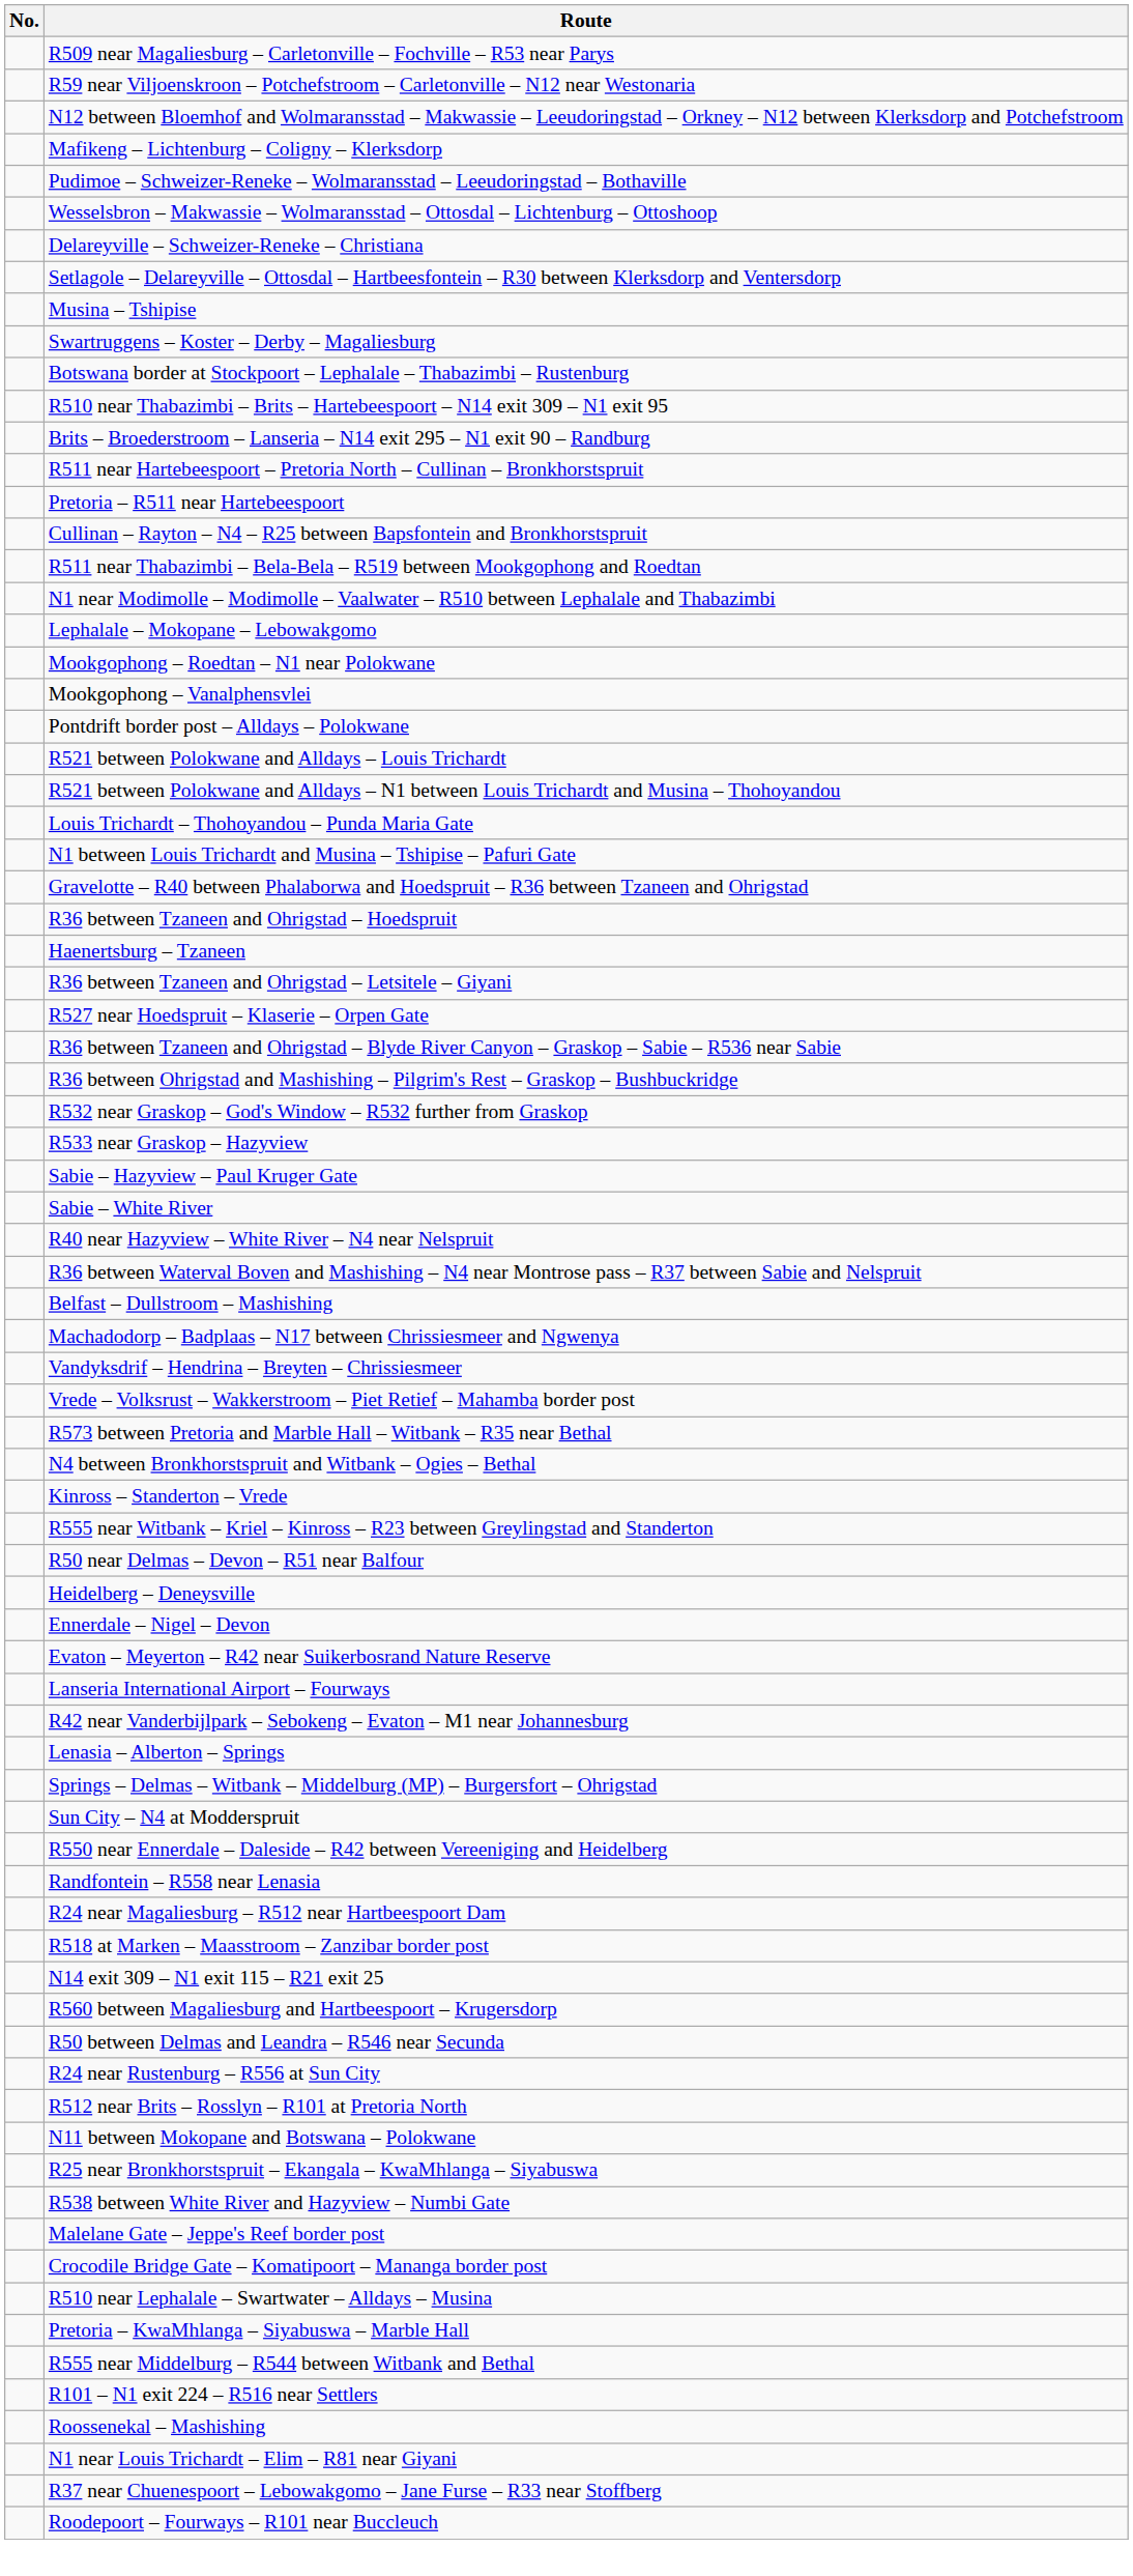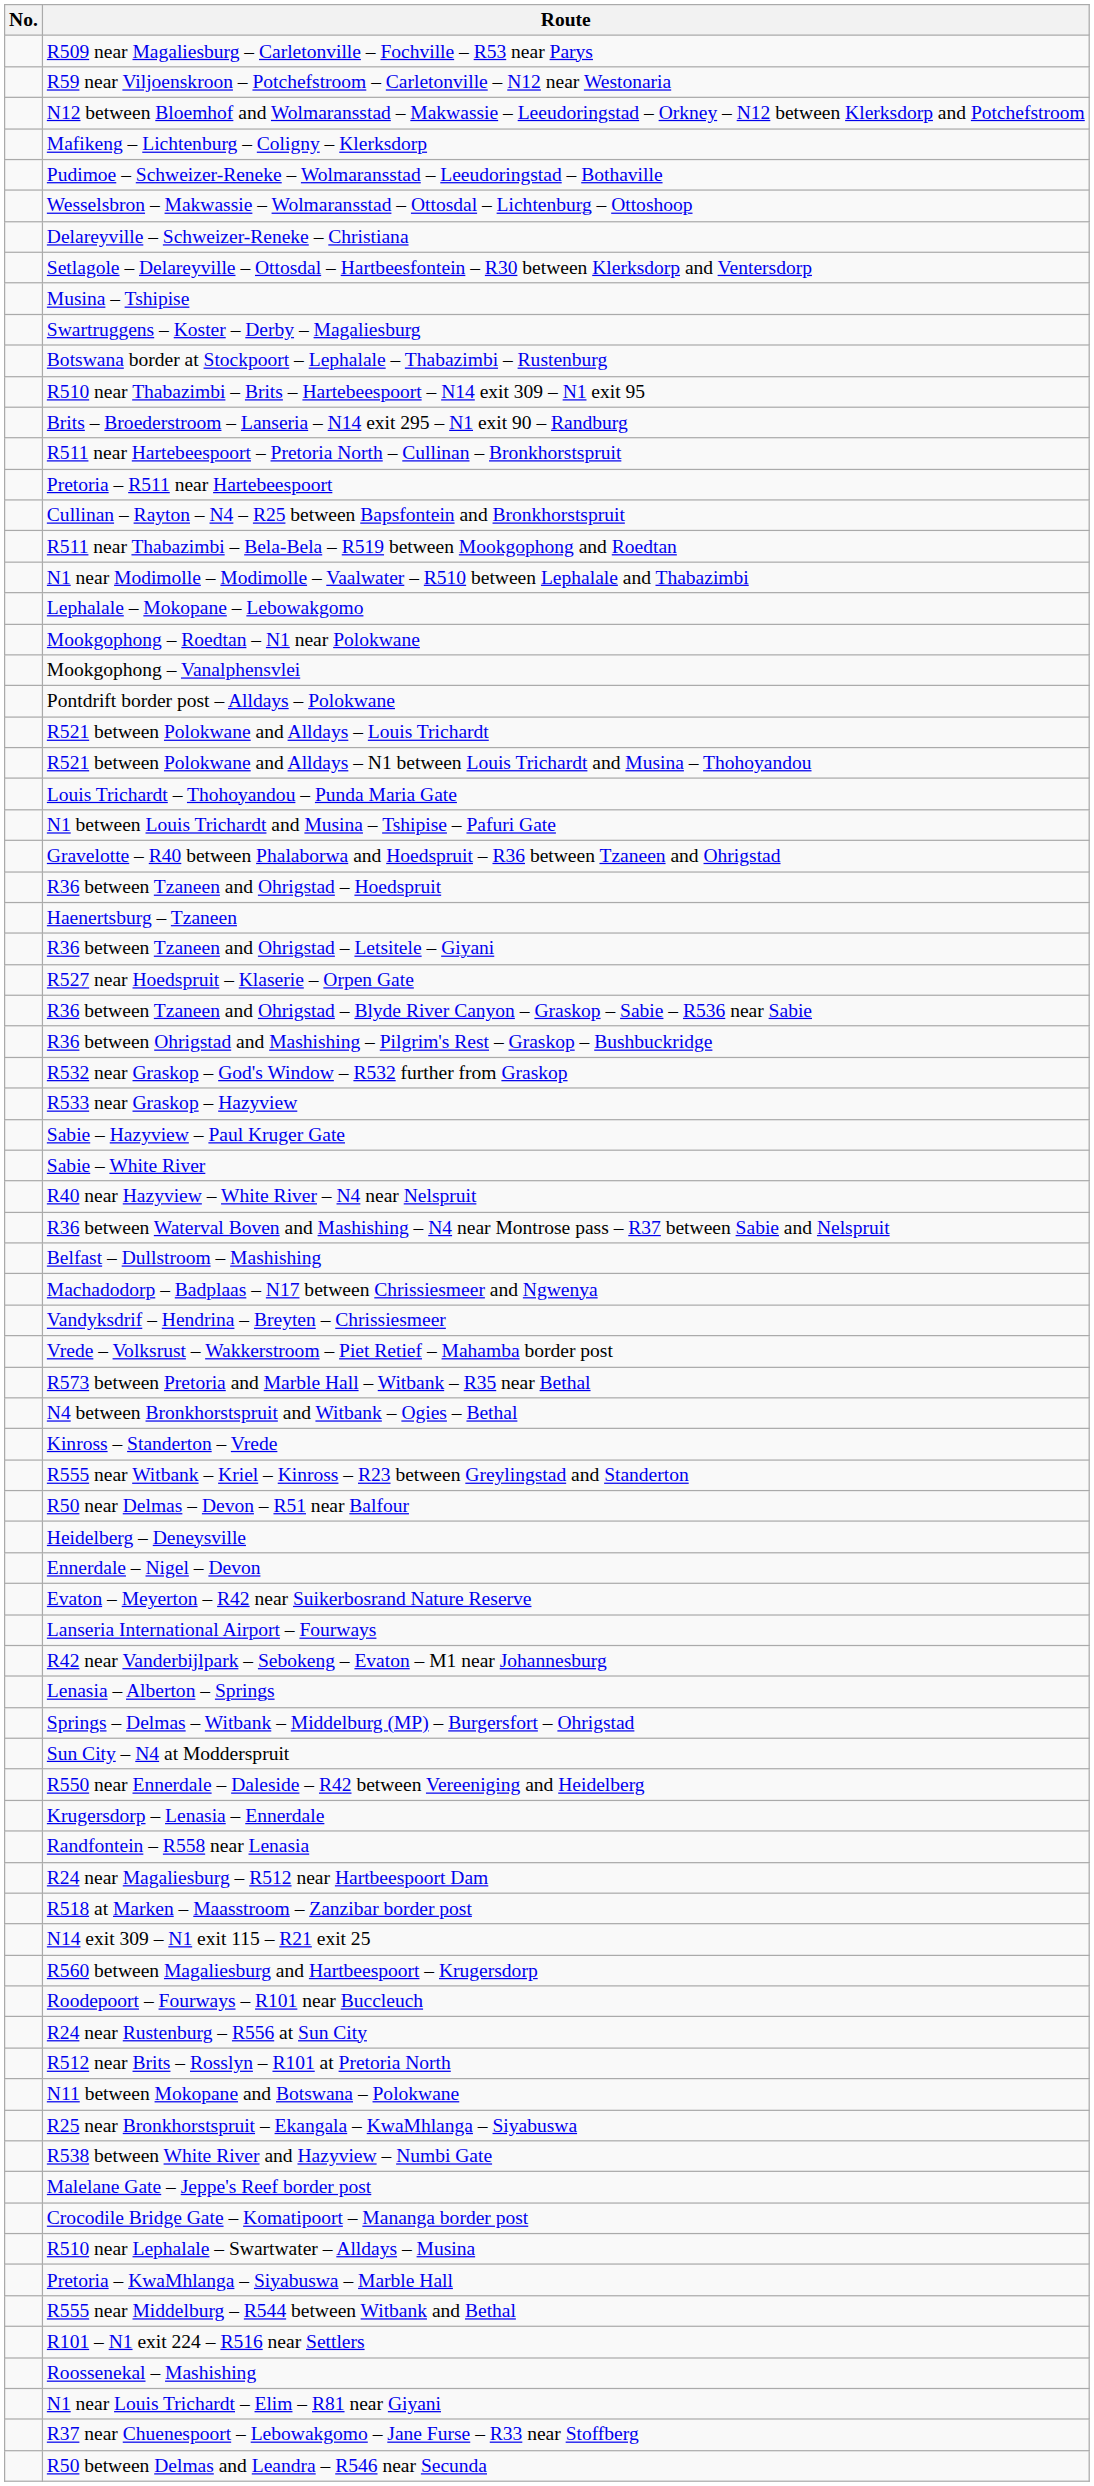 <table class="wikitable">
 <tr>
 <th>No.</th>
 <th>Route</th>
 </tr>
 <tr>
 <td></td>
 <td><a href='#'>R509</a> near <a href='#'>Magaliesburg</a> – <a href='#'>Carletonville</a> – <a href='#'>Fochville</a> – <a href='#'>R53</a> near <a href='#'>Parys</a></td>
 </tr>
 <tr>
 <td></td>
 <td><a href='#'>R59</a> near <a href='#'>Viljoenskroon</a> – <a href='#'>Potchefstroom</a> – <a href='#'>Carletonville</a> – <a href='#'>N12</a> near <a href='#'>Westonaria</a></td>
 </tr>
 <tr>
 <td></td>
 <td><a href='#'>N12</a> between <a href='#'>Bloemhof</a> and <a href='#'>Wolmaransstad</a> – <a href='#'>Makwassie</a> – <a href='#'>Leeudoringstad</a> – <a href='#'>Orkney</a> – <a href='#'>N12</a> between <a href='#'>Klerksdorp</a> and <a href='#'>Potchefstroom</a></td>
 </tr>
 <tr>
 <td></td>
 <td><a href='#'>Mafikeng</a> – <a href='#'>Lichtenburg</a> – <a href='#'>Coligny</a> – <a href='#'>Klerksdorp</a></td>
 </tr>
 <tr>
 <td></td>
 <td><a href='#'>Pudimoe</a> – <a href='#'>Schweizer-Reneke</a> – <a href='#'>Wolmaransstad</a> – <a href='#'>Leeudoringstad</a> – <a href='#'>Bothaville</a></td>
 </tr>
 <tr>
 <td></td>
 <td><a href='#'>Wesselsbron</a> – <a href='#'>Makwassie</a> – <a href='#'>Wolmaransstad</a> – <a href='#'>Ottosdal</a> – <a href='#'>Lichtenburg</a> – <a href='#'>Ottoshoop</a></td>
 </tr>
 <tr>
 <td></td>
 <td><a href='#'>Delareyville</a> – <a href='#'>Schweizer-Reneke</a> – <a href='#'>Christiana</a></td>
 </tr>
 <tr>
 <td></td>
 <td><a href='#'>Setlagole</a> – <a href='#'>Delareyville</a> – <a href='#'>Ottosdal</a> – <a href='#'>Hartbeesfontein</a> – <a href='#'>R30</a> between <a href='#'>Klerksdorp</a> and <a href='#'>Ventersdorp</a></td>
 </tr>
 <tr>
 <td></td>
 <td><a href='#'>Musina</a> – <a href='#'>Tshipise</a></td>
 </tr>
 <tr>
 <td></td>
 <td><a href='#'>Swartruggens</a> – <a href='#'>Koster</a> – <a href='#'>Derby</a> – <a href='#'>Magaliesburg</a></td>
 </tr>
 <tr>
 <td></td>
 <td><a href='#'>Botswana</a> border at <a href='#'>Stockpoort</a> – <a href='#'>Lephalale</a> – <a href='#'>Thabazimbi</a> – <a href='#'>Rustenburg</a></td>
 </tr>
 <tr>
 <td></td>
 <td><a href='#'>R510</a> near <a href='#'>Thabazimbi</a> – <a href='#'>Brits</a> – <a href='#'>Hartebeespoort</a> – <a href='#'>N14</a> exit 309 – <a href='#'>N1</a> exit 95</td>
 </tr>
 <tr>
 <td></td>
 <td><a href='#'>Brits</a> – <a href='#'>Broederstroom</a> – <a href='#'>Lanseria</a> – <a href='#'>N14</a> exit 295 – <a href='#'>N1</a> exit 90 – <a href='#'>Randburg</a></td>
 </tr>
 <tr>
 <td></td>
 <td><a href='#'>R511</a> near <a href='#'>Hartebeespoort</a> – <a href='#'>Pretoria North</a> – <a href='#'>Cullinan</a> – <a href='#'>Bronkhorstspruit</a></td>
 </tr>
 <tr>
 <td></td>
 <td><a href='#'>Pretoria</a> – <a href='#'>R511</a> near <a href='#'>Hartebeespoort</a></td>
 </tr>
 <tr>
 <td></td>
 <td><a href='#'>Cullinan</a> – <a href='#'>Rayton</a> – <a href='#'>N4</a> – <a href='#'>R25</a> between <a href='#'>Bapsfontein</a> and <a href='#'>Bronkhorstspruit</a></td>
 </tr>
 <tr>
 <td></td>
 <td><a href='#'>R511</a> near <a href='#'>Thabazimbi</a> – <a href='#'>Bela-Bela</a> – <a href='#'>R519</a> between <a href='#'>Mookgophong</a> and <a href='#'>Roedtan</a></td>
 </tr>
 <tr>
 <td></td>
 <td><a href='#'>N1</a> near <a href='#'>Modimolle</a> – <a href='#'>Modimolle</a> – <a href='#'>Vaalwater</a> – <a href='#'>R510</a> between <a href='#'>Lephalale</a> and <a href='#'>Thabazimbi</a></td>
 </tr>
 <tr>
 <td></td>
 <td><a href='#'>Lephalale</a> – <a href='#'>Mokopane</a> – <a href='#'>Lebowakgomo</a></td>
 </tr>
 <tr>
 <td></td>
 <td><a href='#'>Mookgophong</a> – <a href='#'>Roedtan</a> – <a href='#'>N1</a> near <a href='#'>Polokwane</a></td>
 </tr>
 <tr>
 <td></td>
 <td>Mookgophong – <a href='#'>Vanalphensvlei</a></td>
 </tr>
 <tr>
 <td></td>
 <td>Pontdrift border post – <a href='#'>Alldays</a> – <a href='#'>Polokwane</a></td>
 </tr>
 <tr>
 <td></td>
 <td><a href='#'>R521</a> between <a href='#'>Polokwane</a> and <a href='#'>Alldays</a> – <a href='#'>Louis Trichardt</a></td>
 </tr>
 <tr>
 <td></td>
 <td><a href='#'>R521</a> between <a href='#'>Polokwane</a> and <a href='#'>Alldays</a> – N1 between <a href='#'>Louis Trichardt</a> and <a href='#'>Musina</a> – <a href='#'>Thohoyandou</a></td>
 </tr>
 <tr>
 <td></td>
 <td><a href='#'>Louis Trichardt</a> – <a href='#'>Thohoyandou</a> – <a href='#'>Punda Maria Gate</a></td>
 </tr>
 <tr>
 <td></td>
 <td><a href='#'>N1</a> between <a href='#'>Louis Trichardt</a> and <a href='#'>Musina</a> – <a href='#'>Tshipise</a> – <a href='#'>Pafuri Gate</a></td>
 </tr>
 <tr>
 <td></td>
 <td><a href='#'>Gravelotte</a> – <a href='#'>R40</a> between <a href='#'>Phalaborwa</a> and <a href='#'>Hoedspruit</a> – <a href='#'>R36</a> between <a href='#'>Tzaneen</a> and <a href='#'>Ohrigstad</a></td>
 </tr>
 <tr>
 <td></td>
 <td><a href='#'>R36</a> between <a href='#'>Tzaneen</a> and <a href='#'>Ohrigstad</a> – <a href='#'>Hoedspruit</a></td>
 </tr>
 <tr>
 <td></td>
 <td><a href='#'>Haenertsburg</a> – <a href='#'>Tzaneen</a></td>
 </tr>
 <tr>
 <td></td>
 <td><a href='#'>R36</a> between <a href='#'>Tzaneen</a> and <a href='#'>Ohrigstad</a> – <a href='#'>Letsitele</a> – <a href='#'>Giyani</a></td>
 </tr>
 <tr>
 <td></td>
 <td><a href='#'>R527</a> near <a href='#'>Hoedspruit</a> – <a href='#'>Klaserie</a> – <a href='#'>Orpen Gate</a></td>
 </tr>
 <tr>
 <td></td>
 <td><a href='#'>R36</a> between <a href='#'>Tzaneen</a> and <a href='#'>Ohrigstad</a> – <a href='#'>Blyde River Canyon</a> – <a href='#'>Graskop</a> – <a href='#'>Sabie</a> – <a href='#'>R536</a> near <a href='#'>Sabie</a></td>
 </tr>
 <tr>
 <td></td>
 <td><a href='#'>R36</a> between <a href='#'>Ohrigstad</a> and <a href='#'>Mashishing</a> – <a href='#'>Pilgrim's Rest</a> – <a href='#'>Graskop</a> – <a href='#'>Bushbuckridge</a></td>
 </tr>
 <tr>
 <td></td>
 <td><a href='#'>R532</a> near <a href='#'>Graskop</a> – <a href='#'>God's Window</a> – <a href='#'>R532</a> further from <a href='#'>Graskop</a></td>
 </tr>
 <tr>
 <td></td>
 <td><a href='#'>R533</a> near <a href='#'>Graskop</a> – <a href='#'>Hazyview</a></td>
 </tr>
 <tr>
 <td></td>
 <td><a href='#'>Sabie</a> – <a href='#'>Hazyview</a> – <a href='#'>Paul Kruger Gate</a></td>
 </tr>
 <tr>
 <td></td>
 <td><a href='#'>Sabie</a> – <a href='#'>White River</a></td>
 </tr>
 <tr>
 <td></td>
 <td><a href='#'>R40</a> near <a href='#'>Hazyview</a> – <a href='#'>White River</a> – <a href='#'>N4</a> near <a href='#'>Nelspruit</a></td>
 </tr>
 <tr>
 <td></td>
 <td><a href='#'>R36</a> between <a href='#'>Waterval Boven</a> and <a href='#'>Mashishing</a> – <a href='#'>N4</a> near Montrose pass – <a href='#'>R37</a> between <a href='#'>Sabie</a> and <a href='#'>Nelspruit</a></td>
 </tr>
 <tr>
 <td></td>
 <td><a href='#'>Belfast</a> – <a href='#'>Dullstroom</a> – <a href='#'>Mashishing</a></td>
 </tr>
 <tr>
 <td></td>
 <td><a href='#'>Machadodorp</a> – <a href='#'>Badplaas</a> – <a href='#'>N17</a> between <a href='#'>Chrissiesmeer</a> and <a href='#'>Ngwenya</a></td>
 </tr>
 <tr>
 <td></td>
 <td><a href='#'>Vandyksdrif</a> – <a href='#'>Hendrina</a> – <a href='#'>Breyten</a> – <a href='#'>Chrissiesmeer</a></td>
 </tr>
 <tr>
 <td></td>
 <td><a href='#'>Vrede</a> – <a href='#'>Volksrust</a> – <a href='#'>Wakkerstroom</a> – <a href='#'>Piet Retief</a> – <a href='#'>Mahamba</a> border post</td>
 </tr>
 <tr>
 <td></td>
 <td><a href='#'>R573</a> between <a href='#'>Pretoria</a> and <a href='#'>Marble Hall</a> – <a href='#'>Witbank</a> – <a href='#'>R35</a> near <a href='#'>Bethal</a></td>
 </tr>
 <tr>
 <td></td>
 <td><a href='#'>N4</a> between <a href='#'>Bronkhorstspruit</a> and <a href='#'>Witbank</a> – <a href='#'>Ogies</a> – <a href='#'>Bethal</a></td>
 </tr>
 <tr>
 <td></td>
 <td><a href='#'>Kinross</a> – <a href='#'>Standerton</a> – <a href='#'>Vrede</a></td>
 </tr>
 <tr>
 <td></td>
 <td><a href='#'>R555</a> near <a href='#'>Witbank</a> – <a href='#'>Kriel</a> – <a href='#'>Kinross</a> – <a href='#'>R23</a> between <a href='#'>Greylingstad</a> and <a href='#'>Standerton</a></td>
 </tr>
 <tr>
 <td></td>
 <td><a href='#'>R50</a> near <a href='#'>Delmas</a> – <a href='#'>Devon</a> – <a href='#'>R51</a> near <a href='#'>Balfour</a></td>
 </tr>
 <tr>
 <td></td>
 <td><a href='#'>Heidelberg</a> – <a href='#'>Deneysville</a></td>
 </tr>
 <tr>
 <td></td>
 <td><a href='#'>Ennerdale</a> – <a href='#'>Nigel</a> – <a href='#'>Devon</a></td>
 </tr>
 <tr>
 <td></td>
 <td><a href='#'>Evaton</a> – <a href='#'>Meyerton</a> – <a href='#'>R42</a> near <a href='#'>Suikerbosrand Nature Reserve</a></td>
 </tr>
 <tr>
 <td></td>
 <td><a href='#'>Lanseria International Airport</a> – <a href='#'>Fourways</a></td>
 </tr>
 <tr>
 <td></td>
 <td><a href='#'>R42</a> near <a href='#'>Vanderbijlpark</a> – <a href='#'>Sebokeng</a> – <a href='#'>Evaton</a> – M1 near <a href='#'>Johannesburg</a></td>
 </tr>
 <tr>
 <td></td>
 <td><a href='#'>Lenasia</a> – <a href='#'>Alberton</a> – <a href='#'>Springs</a></td>
 </tr>
 <tr>
 <td></td>
 <td><a href='#'>Springs</a> – <a href='#'>Delmas</a> – <a href='#'>Witbank</a> – <a href='#'>Middelburg (MP)</a> – <a href='#'>Burgersfort</a> – <a href='#'>Ohrigstad</a></td>
 </tr>
 <tr>
 <td></td>
 <td><a href='#'>Sun City</a> – <a href='#'>N4</a> at Modderspruit</td>
 </tr>
 <tr>
 <td></td>
 <td><a href='#'>R550</a> near <a href='#'>Ennerdale</a> – <a href='#'>Daleside</a> – <a href='#'>R42</a> between <a href='#'>Vereeniging</a> and <a href='#'>Heidelberg</a></td>
 </tr>
 <tr>
 <td></td>
+<td><a href='#'>Krugersdorp</a> – <a href='#'>Lenasia</a> – <a href='#'>Ennerdale</a></td>
+</tr>
+<tr>
+<td></td>
 <td><a href='#'>Randfontein</a> – <a href='#'>R558</a> near <a href='#'>Lenasia</a></td>
 </tr>
 <tr>
 <td></td>
 <td><a href='#'>R24</a> near <a href='#'>Magaliesburg</a> – <a href='#'>R512</a> near <a href='#'>Hartbeespoort Dam</a></td>
 </tr>
 <tr>
 <td></td>
 <td><a href='#'>R518</a> at <a href='#'>Marken</a> – <a href='#'>Maasstroom</a> – <a href='#'>Zanzibar border post</a></td>
 </tr>
 <tr>
 <td></td>
 <td><a href='#'>N14</a> exit 309 – <a href='#'>N1</a> exit 115 – <a href='#'>R21</a> exit 25</td>
 </tr>
 <tr>
 <td></td>
 <td><a href='#'>R560</a> between <a href='#'>Magaliesburg</a> and <a href='#'>Hartbeespoort</a> – <a href='#'>Krugersdorp</a></td>
 </tr>
 <tr>
 <td></td>
-<td><a href='#'>R50</a> between <a href='#'>Delmas</a> and <a href='#'>Leandra</a> – <a href='#'>R546</a> near <a href='#'>Secunda</a></td>
+<td><a href='#'>Roodepoort</a> – <a href='#'>Fourways</a> – <a href='#'>R101</a> near <a href='#'>Buccleuch</a></td>
 </tr>
 <tr>
 <td></td>
 <td><a href='#'>R24</a> near <a href='#'>Rustenburg</a> – <a href='#'>R556</a> at <a href='#'>Sun City</a></td>
 </tr>
 <tr>
 <td></td>
 <td><a href='#'>R512</a> near <a href='#'>Brits</a> – <a href='#'>Rosslyn</a> – <a href='#'>R101</a> at <a href='#'>Pretoria North</a></td>
 </tr>
 <tr>
 <td></td>
 <td><a href='#'>N11</a> between <a href='#'>Mokopane</a> and <a href='#'>Botswana</a> – <a href='#'>Polokwane</a></td>
 </tr>
 <tr>
 <td></td>
 <td><a href='#'>R25</a> near <a href='#'>Bronkhorstspruit</a> – <a href='#'>Ekangala</a> – <a href='#'>KwaMhlanga</a> – <a href='#'>Siyabuswa</a></td>
 </tr>
 <tr>
 <td></td>
 <td><a href='#'>R538</a> between <a href='#'>White River</a> and <a href='#'>Hazyview</a> – <a href='#'>Numbi Gate</a></td>
 </tr>
 <tr>
 <td></td>
 <td><a href='#'>Malelane Gate</a> – <a href='#'>Jeppe's Reef border post</a></td>
 </tr>
 <tr>
 <td></td>
 <td><a href='#'>Crocodile Bridge Gate</a> – <a href='#'>Komatipoort</a> – <a href='#'>Mananga border post</a></td>
 </tr>
 <tr>
 <td></td>
 <td><a href='#'>R510</a> near <a href='#'>Lephalale</a> – Swartwater – <a href='#'>Alldays</a> – <a href='#'>Musina</a></td>
 </tr>
 <tr>
 <td></td>
 <td><a href='#'>Pretoria</a> – <a href='#'>KwaMhlanga</a> – <a href='#'>Siyabuswa</a> – <a href='#'>Marble Hall</a></td>
 </tr>
 <tr>
 <td></td>
 <td><a href='#'>R555</a> near <a href='#'>Middelburg</a> – <a href='#'>R544</a> between <a href='#'>Witbank</a> and <a href='#'>Bethal</a></td>
 </tr>
 <tr>
 <td></td>
 <td><a href='#'>R101</a> – <a href='#'>N1</a> exit 224 – <a href='#'>R516</a> near <a href='#'>Settlers</a></td>
 </tr>
 <tr>
 <td></td>
 <td><a href='#'>Roossenekal</a> – <a href='#'>Mashishing</a></td>
 </tr>
 <tr>
 <td></td>
 <td><a href='#'>N1</a> near <a href='#'>Louis Trichardt</a> – <a href='#'>Elim</a> – <a href='#'>R81</a> near <a href='#'>Giyani</a></td>
 </tr>
 <tr>
 <td></td>
 <td><a href='#'>R37</a> near <a href='#'>Chuenespoort</a> – <a href='#'>Lebowakgomo</a> – <a href='#'>Jane Furse</a> – <a href='#'>R33</a> near <a href='#'>Stoffberg</a></td>
 </tr>
 <tr>
 <td></td>
-<td><a href='#'>Roodepoort</a> – <a href='#'>Fourways</a> – <a href='#'>R101</a> near <a href='#'>Buccleuch</a></td>
+<td><a href='#'>R50</a> between <a href='#'>Delmas</a> and <a href='#'>Leandra</a> – <a href='#'>R546</a> near <a href='#'>Secunda</a></td>
 </tr>
 </table>
